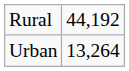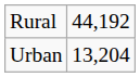 <table class="wikitable sortable">
 <tr>
 <td>Rural</td>
 <td>44,192</td>
 </tr>
 <tr>
 <td>Urban</td>
-<td>13,264</td>
+<td>13,204</td>
 </tr>
 </table>
